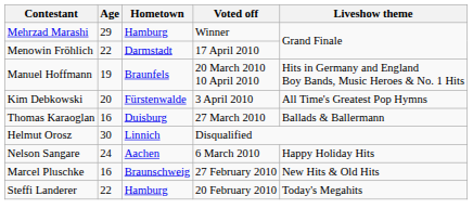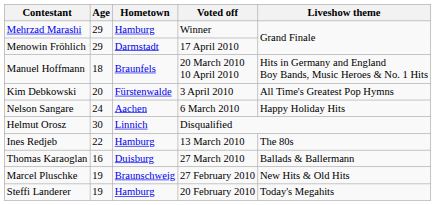 <table class="wikitable">
 <tr>
 <th>Contestant</th>
 <th>Age</th>
 <th>Hometown</th>
 <th>Voted off</th>
 <th>Liveshow theme</th>
 </tr>
 <tr>
 <td><a href='#'>Mehrzad Marashi</a></td>
 <td>29</td>
 <td><a href='#'>Hamburg</a></td>
 <td>Winner</td>
 <td rowspan="2">Grand Finale</td>
 </tr>
 <tr>
 <td>Menowin Fröhlich</td>
-<td>22</td>
+<td>29</td>
 <td><a href='#'>Darmstadt</a></td>
 <td>17 April 2010</td>
 </tr>
 <tr>
 <td>Manuel Hoffmann</td>
-<td>19</td>
+<td>18</td>
 <td><a href='#'>Braunfels</a></td>
 <td>20 March 2010<br>10 April 2010</td>
 <td>Hits in Germany and England<br>Boy Bands, Music Heroes & No. 1 Hits</td>
 </tr>
 <tr>
 <td>Kim Debkowski</td>
 <td>20</td>
 <td><a href='#'>Fürstenwalde</a></td>
 <td>3 April 2010</td>
 <td>All Time's Greatest Pop Hymns</td>
 </tr>
 <tr>
-<td>Thomas Karaoglan</td>
-<td>16</td>
-<td><a href='#'>Duisburg</a></td>
-<td>27 March 2010</td>
-<td>Ballads & Ballermann</td>
+<td>Nelson Sangare</td>
+<td>24</td>
+<td><a href='#'>Aachen</a></td>
+<td>6 March 2010</td>
+<td>Happy Holiday Hits</td>
 </tr>
 <tr>
 <td>Helmut Orosz</td>
 <td>30</td>
 <td><a href='#'>Linnich</a></td>
 <td colspan="2">Disqualified</td>
 </tr>
 <tr>
-<td>Nelson Sangare</td>
-<td>24</td>
-<td><a href='#'>Aachen</a></td>
-<td>6 March 2010</td>
-<td>Happy Holiday Hits</td>
+<td>Ines Redjeb</td>
+<td>22</td>
+<td><a href='#'>Hamburg</a></td>
+<td>13 March 2010</td>
+<td>The 80s</td>
+</tr>
+<tr>
+<td>Thomas Karaoglan</td>
+<td>16</td>
+<td><a href='#'>Duisburg</a></td>
+<td>27 March 2010</td>
+<td>Ballads & Ballermann</td>
 </tr>
 <tr>
 <td>Marcel Pluschke</td>
-<td>16</td>
+<td>19</td>
 <td><a href='#'>Braunschweig</a></td>
 <td>27 February 2010</td>
 <td>New Hits & Old Hits</td>
 </tr>
 <tr>
 <td>Steffi Landerer</td>
-<td>22</td>
+<td>19</td>
 <td><a href='#'>Hamburg</a></td>
 <td>20 February 2010</td>
 <td>Today's Megahits</td>
 </tr>
 </table>
